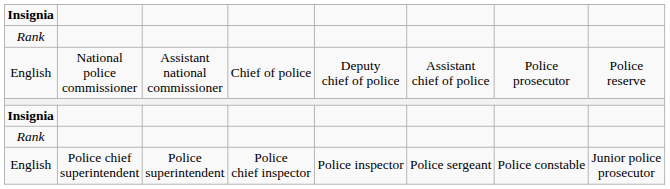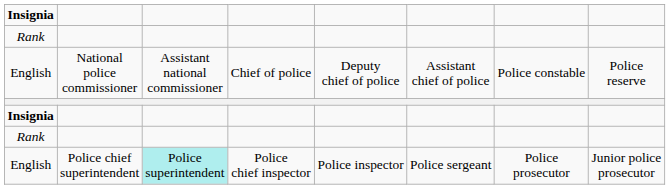 <table class="wikitable" style="text-align:center">
 <tr>
 <td><strong>Insignia</strong></td>
 <td></td>
 <td></td>
 <td></td>
 <td></td>
 <td></td>
 <td></td>
 <td></td>
 </tr>
 <tr>
 <td><em>Rank</em></td>
 <td></td>
 <td></td>
 <td></td>
 <td></td>
 <td></td>
 <td></td>
 <td></td>
 </tr>
 <tr>
 <td>English</td>
 <td>National<br>police<br>commissioner</td>
 <td>Assistant<br>national<br>commissioner</td>
 <td>Chief of police</td>
 <td>Deputy<br>chief of police</td>
 <td>Assistant<br>chief of police</td>
-<td>Police<br>prosecutor</td>
+<td>Police constable</td>
 <td>Police<br>reserve</td>
 </tr>
 <tr>
 <th colspan=8></th>
 </tr>
 <tr>
 <td><strong>Insignia</strong></td>
 <td></td>
 <td></td>
 <td></td>
 <td></td>
 <td></td>
 <td></td>
 <td></td>
 </tr>
 <tr>
 <td><em>Rank</em></td>
 <td></td>
 <td></td>
 <td></td>
 <td></td>
 <td></td>
 <td></td>
 <td></td>
 </tr>
 <tr>
 <td>English</td>
 <td>Police chief<br>superintendent</td>
-<td>Police<br>superintendent</td>
+<td style="background: paleturquoise;">Police<br>superintendent</td>
 <td>Police<br>chief inspector</td>
 <td>Police inspector</td>
 <td>Police sergeant</td>
-<td>Police constable</td>
+<td>Police<br>prosecutor</td>
 <td>Junior police<br>prosecutor</td>
 </tr>
 </table>
